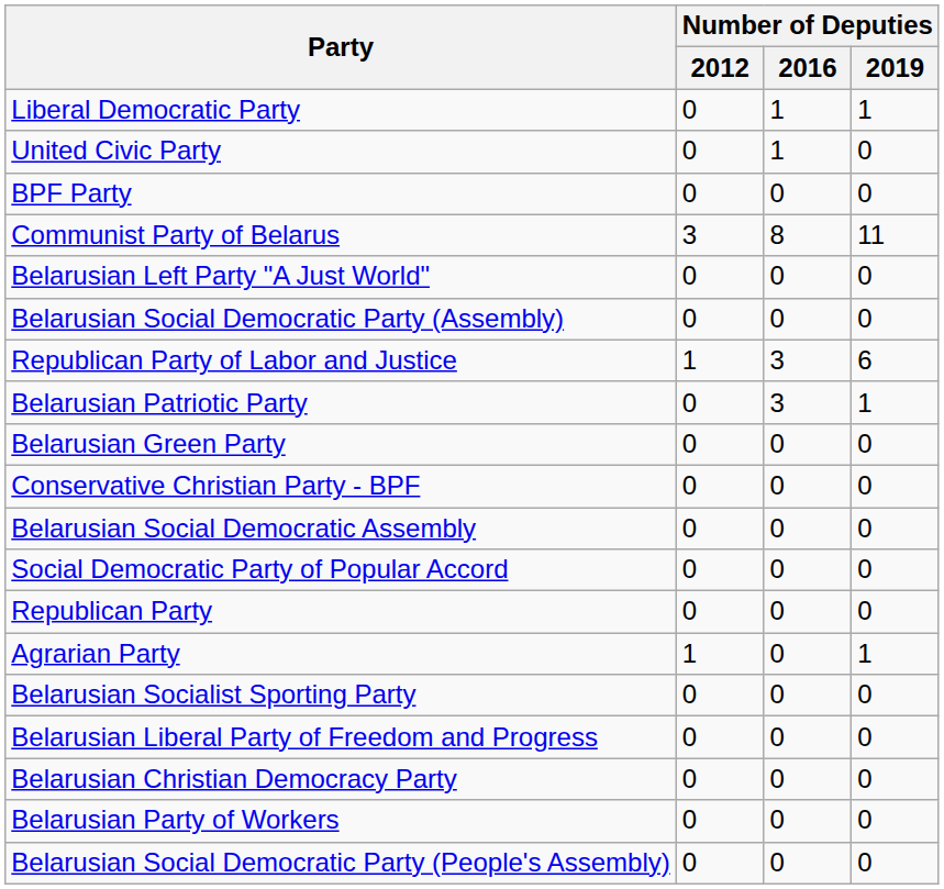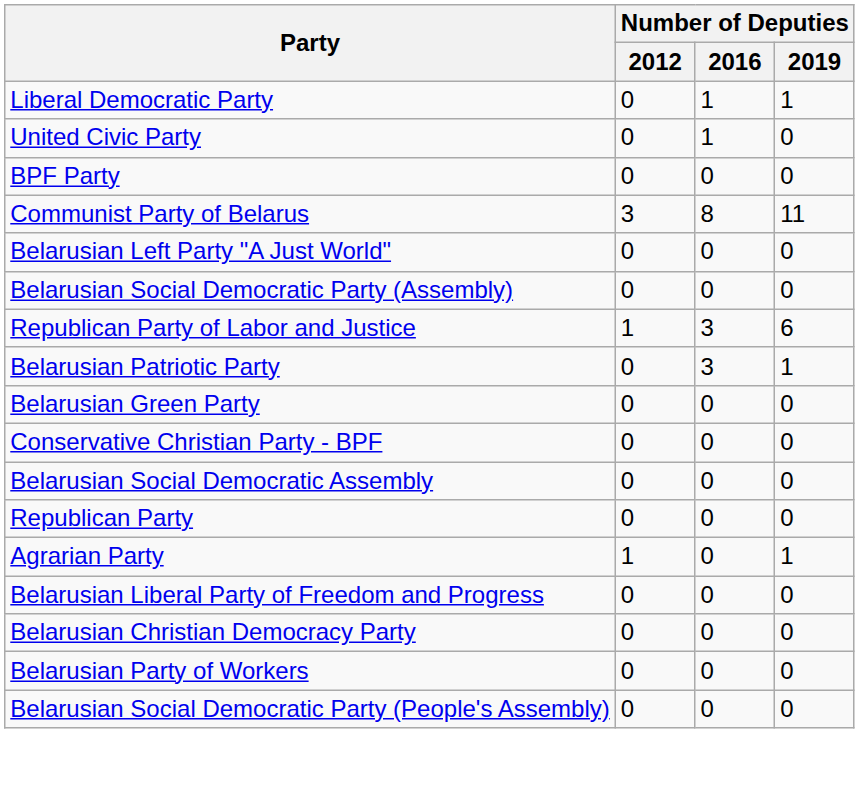 <table class="wikitable">
 <tr>
 <th rowspan="2">Party</th>
 <th colspan="3">Number of Deputies</th>
 </tr>
 <tr>
 <th>2012</th>
 <th>2016</th>
 <th>2019</th>
 </tr>
 <tr>
 <td><a href='#'>Liberal Democratic Party</a></td>
 <td>0</td>
 <td>1</td>
 <td>1</td>
 </tr>
 <tr>
 <td><a href='#'>United Civic Party</a></td>
 <td>0</td>
 <td>1</td>
 <td>0</td>
 </tr>
 <tr>
 <td><a href='#'>BPF Party</a></td>
 <td>0</td>
 <td>0</td>
 <td>0</td>
 </tr>
 <tr>
 <td><a href='#'>Communist Party of Belarus</a></td>
 <td>3</td>
 <td>8</td>
 <td>11</td>
 </tr>
 <tr>
 <td><a href='#'>Belarusian Left Party "A Just World"</a></td>
 <td>0</td>
 <td>0</td>
 <td>0</td>
 </tr>
 <tr>
 <td><a href='#'>Belarusian Social Democratic Party (Assembly)</a></td>
 <td>0</td>
 <td>0</td>
 <td>0</td>
 </tr>
 <tr>
 <td><a href='#'>Republican Party of Labor and Justice</a></td>
 <td>1</td>
 <td>3</td>
 <td>6</td>
 </tr>
 <tr>
 <td><a href='#'>Belarusian Patriotic Party</a></td>
 <td>0</td>
 <td>3</td>
 <td>1</td>
 </tr>
 <tr>
 <td><a href='#'>Belarusian Green Party</a></td>
 <td>0</td>
 <td>0</td>
 <td>0</td>
 </tr>
 <tr>
 <td><a href='#'>Conservative Christian Party - BPF</a></td>
 <td>0</td>
 <td>0</td>
 <td>0</td>
 </tr>
 <tr>
 <td><a href='#'>Belarusian Social Democratic Assembly</a></td>
 <td>0</td>
 <td>0</td>
 <td>0</td>
 </tr>
 <tr>
-<td><a href='#'>Social Democratic Party of Popular Accord</a></td>
-<td>0</td>
-<td>0</td>
-<td>0</td>
-</tr>
-<tr>
 <td><a href='#'>Republican Party</a></td>
 <td>0</td>
 <td>0</td>
 <td>0</td>
 </tr>
 <tr>
 <td><a href='#'>Agrarian Party</a></td>
 <td>1</td>
 <td>0</td>
 <td>1</td>
-</tr>
-<tr>
-<td><a href='#'>Belarusian Socialist Sporting Party</a></td>
-<td>0</td>
-<td>0</td>
-<td>0</td>
 </tr>
 <tr>
 <td><a href='#'>Belarusian Liberal Party of Freedom and Progress</a></td>
 <td>0</td>
 <td>0</td>
 <td>0</td>
 </tr>
 <tr>
 <td><a href='#'> Belarusian Christian Democracy Party</a></td>
 <td>0</td>
 <td>0</td>
 <td>0</td>
 </tr>
 <tr>
 <td><a href='#'>Belarusian Party of Workers</a></td>
 <td>0</td>
 <td>0</td>
 <td>0</td>
 </tr>
 <tr>
 <td><a href='#'>Belarusian Social Democratic Party (People's Assembly)</a></td>
 <td>0</td>
 <td>0</td>
 <td>0</td>
 </tr>
 </table>
